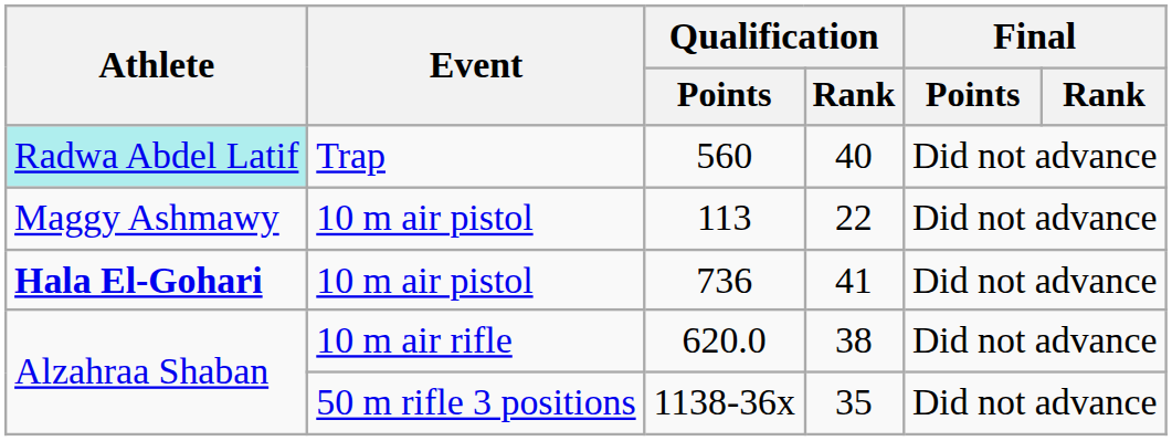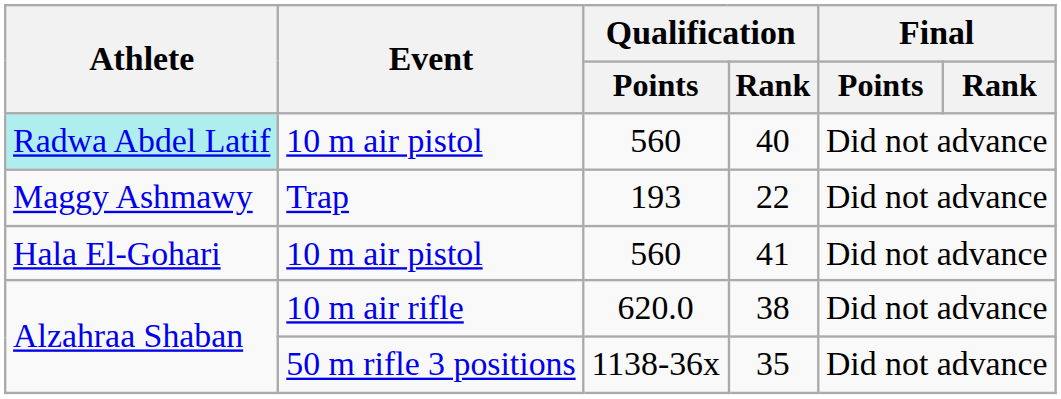 <table class="wikitable" style="font-size:90%">
 <tr>
 <th rowspan="2">Athlete</th>
 <th rowspan="2">Event</th>
 <th colspan=2>Qualification</th>
 <th colspan=2>Final</th>
 </tr>
 <tr style="font-size:95%">
 <th>Points</th>
 <th>Rank</th>
 <th>Points</th>
 <th>Rank</th>
 </tr>
 <tr align=center>
 <td align=left style="background: paleturquoise;"><a href='#'>Radwa Abdel Latif</a></td>
-<td align=left><a href='#'>Trap</a></td>
+<td align=left><a href='#'>10 m air pistol</a></td>
 <td>560</td>
 <td>40</td>
 <td colspan=2>Did not advance</td>
 </tr>
 <tr align=center>
 <td align=left><a href='#'>Maggy Ashmawy</a></td>
-<td align=left><a href='#'>10 m air pistol</a></td>
-<td>113</td>
+<td align=left><a href='#'>Trap</a></td>
+<td>193</td>
 <td>22</td>
 <td colspan=2>Did not advance</td>
 </tr>
 <tr align=center>
-<td align=left><strong><a href='#'>Hala El-Gohari</a></strong></td>
+<td align=left><a href='#'>Hala El-Gohari</a></td>
 <td align=left><a href='#'>10 m air pistol</a></td>
-<td>736</td>
+<td>560</td>
 <td>41</td>
 <td colspan=2>Did not advance</td>
 </tr>
 <tr align=center>
 <td align=left rowspan=2><a href='#'>Alzahraa Shaban</a></td>
 <td align=left><a href='#'>10 m air rifle</a></td>
 <td>620.0</td>
 <td>38</td>
 <td colspan=2>Did not advance</td>
 </tr>
 <tr align=center>
 <td align=left><a href='#'>50 m rifle 3 positions</a></td>
 <td>1138-36x</td>
 <td>35</td>
 <td colspan=2>Did not advance</td>
 </tr>
 </table>
